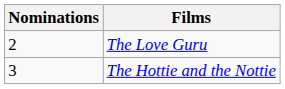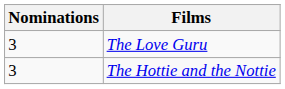 <table class="wikitable">
 <tr>
 <th>Nominations</th>
 <th>Films</th>
 </tr>
 <tr>
-<td>2</td>
+<td>3</td>
 <td><em><a href='#'>The Love Guru</a></em></td>
 </tr>
 <tr>
 <td>3</td>
 <td><em><a href='#'>The Hottie and the Nottie</a></em></td>
 </tr>
 </table>
